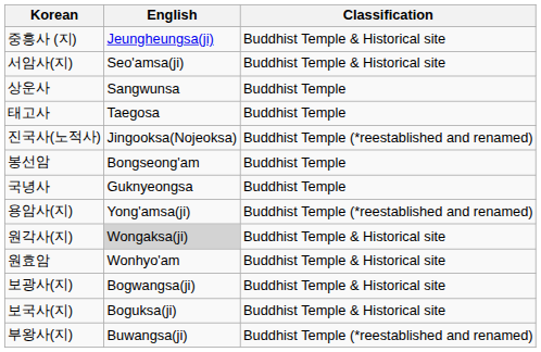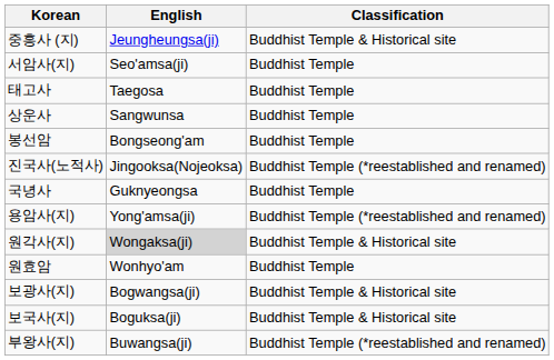 <table class="wikitable">
 <tr>
 <th>Korean</th>
 <th>English</th>
 <th>Classification</th>
 </tr>
 <tr>
 <td>중흥사 (지)</td>
 <td><a href='#'>Jeungheungsa(ji)</a></td>
 <td>Buddhist Temple & Historical site</td>
 </tr>
 <tr>
 <td>서암사(지)</td>
 <td>Seo'amsa(ji)</td>
-<td>Buddhist Temple & Historical site</td>
-</tr>
-<tr>
-<td>상운사</td>
-<td>Sangwunsa</td>
 <td>Buddhist Temple</td>
 </tr>
 <tr>
 <td>태고사</td>
 <td>Taegosa</td>
 <td>Buddhist Temple</td>
 </tr>
 <tr>
-<td>진국사(노적사)</td>
-<td>Jingooksa(Nojeoksa)</td>
-<td>Buddhist Temple (*reestablished and renamed)</td>
+<td>상운사</td>
+<td>Sangwunsa</td>
+<td>Buddhist Temple</td>
 </tr>
 <tr>
 <td>봉선암</td>
 <td>Bongseong'am</td>
 <td>Buddhist Temple</td>
+</tr>
+<tr>
+<td>진국사(노적사)</td>
+<td>Jingooksa(Nojeoksa)</td>
+<td>Buddhist Temple (*reestablished and renamed)</td>
 </tr>
 <tr>
 <td>국녕사</td>
 <td>Guknyeongsa</td>
 <td>Buddhist Temple</td>
 </tr>
 <tr>
 <td>용암사(지)</td>
 <td>Yong'amsa(ji)</td>
 <td>Buddhist Temple (*reestablished and renamed)</td>
 </tr>
 <tr>
 <td>원각사(지)</td>
 <td style="background: lightgrey;">Wongaksa(ji)</td>
 <td>Buddhist Temple & Historical site</td>
 </tr>
 <tr>
 <td>원효암</td>
 <td>Wonhyo'am</td>
-<td>Buddhist Temple & Historical site</td>
+<td>Buddhist Temple</td>
 </tr>
 <tr>
 <td>보광사(지)</td>
 <td>Bogwangsa(ji)</td>
 <td>Buddhist Temple & Historical site</td>
 </tr>
 <tr>
 <td>보국사(지)</td>
 <td>Boguksa(ji)</td>
 <td>Buddhist Temple & Historical site</td>
 </tr>
 <tr>
 <td>부왕사(지)</td>
 <td>Buwangsa(ji)</td>
 <td>Buddhist Temple (*reestablished and renamed)</td>
 </tr>
 </table>
